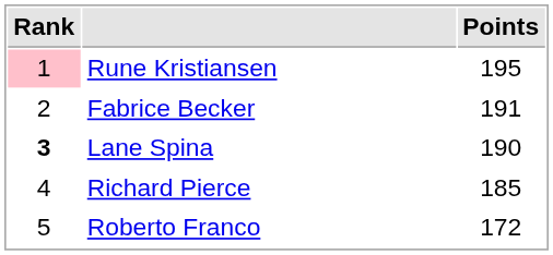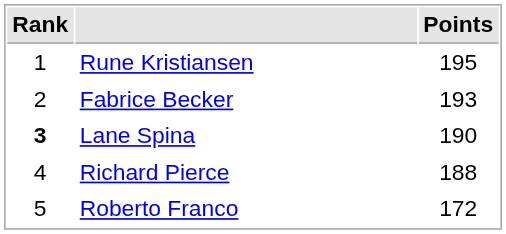 <table cellspacing="1" cellpadding="3" style="border:1px solid #AAAAAA;font-size:86%">
 <tr bgcolor="#E4E4E4">
 <th style="border-bottom:1px solid #AAAAAA" width=10>Rank</th>
 <th style="border-bottom:1px solid #AAAAAA" width=200></th>
 <th style="border-bottom:1px solid #AAAAAA" width=20>Points</th>
 </tr>
 <tr>
-<td align="center" style="background: pink;">1</td>
+<td align="center">1</td>
 <td> <a href='#'>Rune Kristiansen</a></td>
 <td align=center>195</td>
 </tr>
 <tr>
 <td align="center">2</td>
 <td> <a href='#'>Fabrice Becker</a></td>
-<td align=center>191</td>
+<td align=center>193</td>
 </tr>
 <tr>
 <td align="center"><strong>3</strong></td>
 <td> <a href='#'>Lane Spina</a></td>
 <td align=center>190</td>
 </tr>
 <tr>
 <td align="center">4</td>
 <td> <a href='#'>Richard Pierce</a></td>
-<td align=center>185</td>
+<td align=center>188</td>
 </tr>
 <tr>
 <td align="center">5</td>
 <td> <a href='#'>Roberto Franco</a></td>
 <td align=center>172</td>
 </tr>
 </table>
